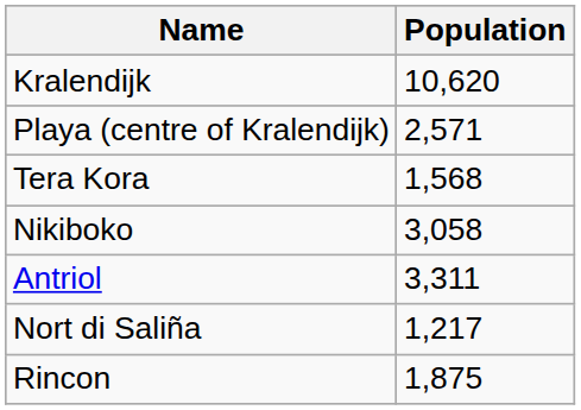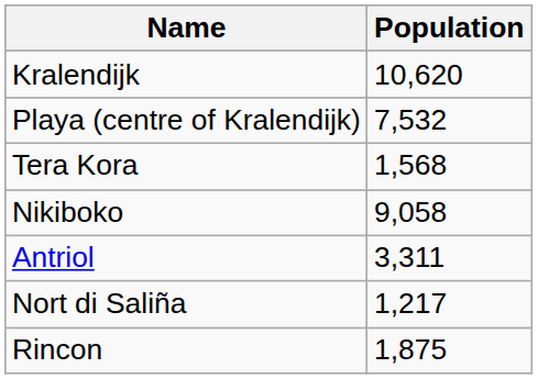 <table class=wikitable>
 <tr>
 <th>Name</th>
 <th>Population</th>
 </tr>
 <tr>
 <td>Kralendijk</td>
 <td>10,620</td>
 </tr>
 <tr>
 <td>Playa (centre of Kralendijk)</td>
-<td>2,571</td>
+<td>7,532</td>
 </tr>
 <tr>
 <td>Tera Kora</td>
 <td>1,568</td>
 </tr>
 <tr>
 <td>Nikiboko</td>
-<td>3,058</td>
+<td>9,058</td>
 </tr>
 <tr>
 <td><a href='#'>Antriol</a></td>
 <td>3,311</td>
 </tr>
 <tr>
 <td>Nort di Saliña</td>
 <td>1,217</td>
 </tr>
 <tr>
 <td>Rincon</td>
 <td>1,875</td>
 </tr>
 </table>
